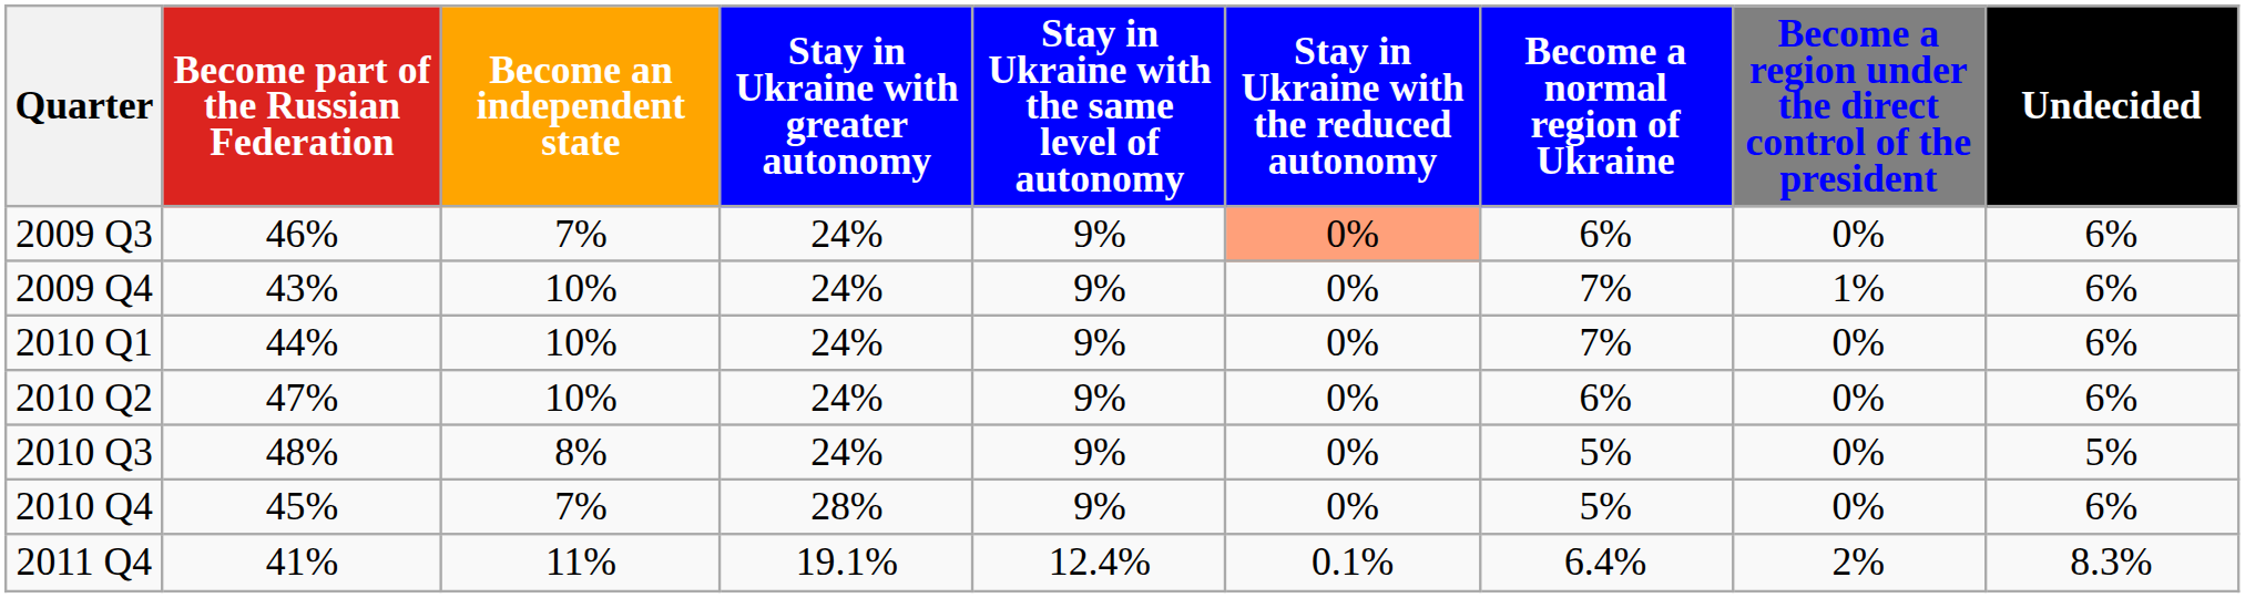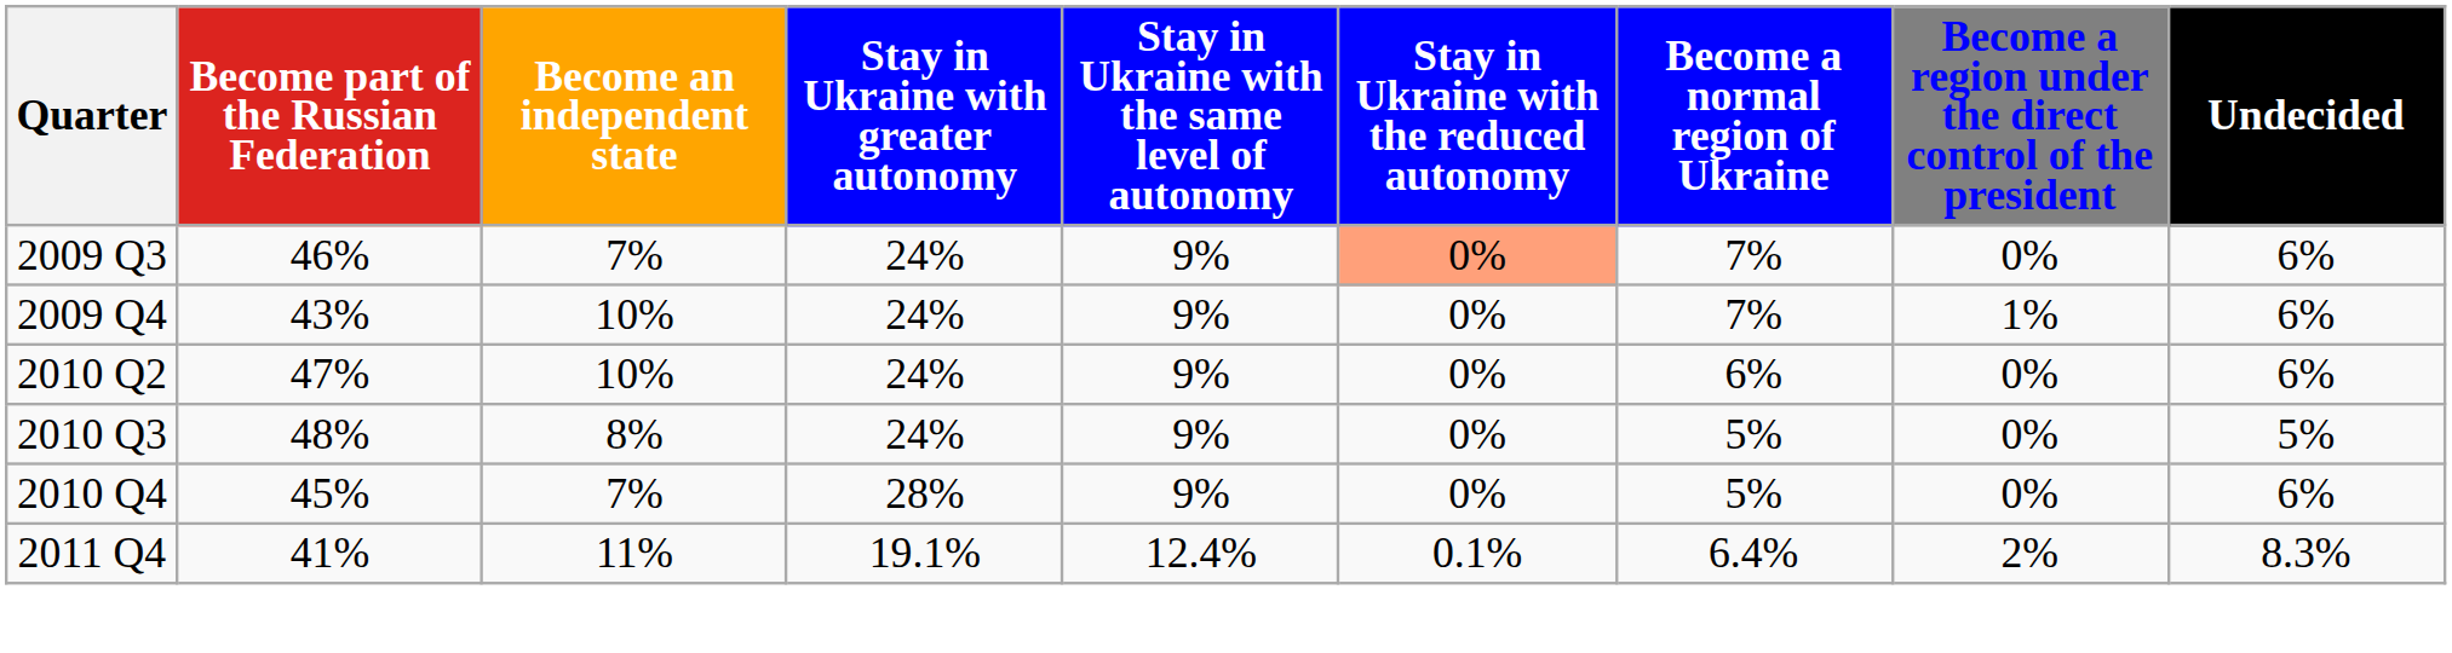 <table class="wikitable" style="text-align:center;font-size:95%;line-height:14px">
 <tr>
 <th !style="width:100px;">Quarter</th>
 <th style="background:#dc241f; color:white; width:100px;">Become part of the Russian Federation</th>
 <th style="background:orange; color:white; width:100px;">Become an independent state</th>
 <th style="background:blue; color:white; width:90px;">Stay in Ukraine with greater autonomy</th>
 <th style="background:blue; color:white; width:90px;">Stay in Ukraine with the same level of autonomy</th>
 <th style="background:blue; color:white; width:90px;">Stay in Ukraine with the reduced autonomy</th>
 <th style="background:blue; color:white; width:90px;">Become a normal region of Ukraine</th>
 <th style="background:gray; color:blue; width:90px;">Become a region under the direct control of the president</th>
 <th style="background:black; color:white; width:90px;">Undecided</th>
 </tr>
 <tr>
 <td>2009 Q3</td>
 <td>46%</td>
 <td>7%</td>
 <td>24%</td>
 <td>9%</td>
 <td style="background: lightsalmon;">0%</td>
-<td>6%</td>
+<td>7%</td>
 <td>0%</td>
 <td>6%</td>
 </tr>
 <tr>
 <td>2009 Q4</td>
 <td>43%</td>
 <td>10%</td>
 <td>24%</td>
 <td>9%</td>
 <td>0%</td>
 <td>7%</td>
 <td>1%</td>
-<td>6%</td>
-</tr>
-<tr>
-<td>2010 Q1</td>
-<td>44%</td>
-<td>10%</td>
-<td>24%</td>
-<td>9%</td>
-<td>0%</td>
-<td>7%</td>
-<td>0%</td>
 <td>6%</td>
 </tr>
 <tr>
 <td>2010 Q2</td>
 <td>47%</td>
 <td>10%</td>
 <td>24%</td>
 <td>9%</td>
 <td>0%</td>
 <td>6%</td>
 <td>0%</td>
 <td>6%</td>
 </tr>
 <tr>
 <td>2010 Q3</td>
 <td>48%</td>
 <td>8%</td>
 <td>24%</td>
 <td>9%</td>
 <td>0%</td>
 <td>5%</td>
 <td>0%</td>
 <td>5%</td>
 </tr>
 <tr>
 <td>2010 Q4</td>
 <td>45%</td>
 <td>7%</td>
 <td>28%</td>
 <td>9%</td>
 <td>0%</td>
 <td>5%</td>
 <td>0%</td>
 <td>6%</td>
 </tr>
 <tr>
 <td>2011 Q4</td>
 <td>41%</td>
 <td>11%</td>
 <td>19.1%</td>
 <td>12.4%</td>
 <td>0.1%</td>
 <td>6.4%</td>
 <td>2%</td>
 <td>8.3%</td>
 </tr>
 </table>
